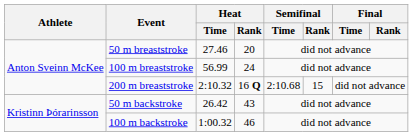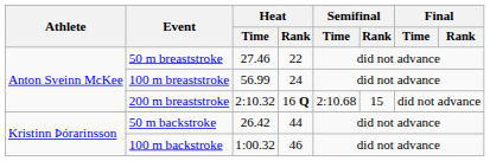 <table class="wikitable" style="text-align:center; font-size:90%">
 <tr>
 <th rowspan="2">Athlete</th>
 <th rowspan="2">Event</th>
 <th colspan="2">Heat</th>
 <th colspan="2">Semifinal</th>
 <th colspan="2">Final</th>
 </tr>
 <tr style="font-size:95%">
 <th>Time</th>
 <th>Rank</th>
 <th>Time</th>
 <th>Rank</th>
 <th>Time</th>
 <th>Rank</th>
 </tr>
 <tr>
 <td align=left rowspan=3><a href='#'>Anton Sveinn McKee</a></td>
 <td align=left><a href='#'>50 m breaststroke</a></td>
 <td>27.46</td>
-<td>20</td>
+<td>22</td>
 <td colspan=4>did not advance</td>
 </tr>
 <tr>
 <td align=left><a href='#'>100 m breaststroke</a></td>
 <td>56.99</td>
 <td>24</td>
 <td colspan=4>did not advance</td>
 </tr>
 <tr>
 <td align=left><a href='#'>200 m breaststroke</a></td>
 <td>2:10.32</td>
 <td>16 <strong>Q</strong></td>
 <td>2:10.68</td>
 <td>15</td>
 <td colspan=2>did not advance</td>
 </tr>
 <tr>
 <td align=left rowspan=2><a href='#'>Kristinn Þórarinsson</a></td>
 <td align=left><a href='#'>50 m backstroke</a></td>
 <td>26.42</td>
-<td>43</td>
+<td>44</td>
 <td colspan=4>did not advance</td>
 </tr>
 <tr>
 <td align=left><a href='#'>100 m backstroke</a></td>
 <td>1:00.32</td>
 <td>46</td>
 <td colspan=4>did not advance</td>
 </tr>
 </table>
